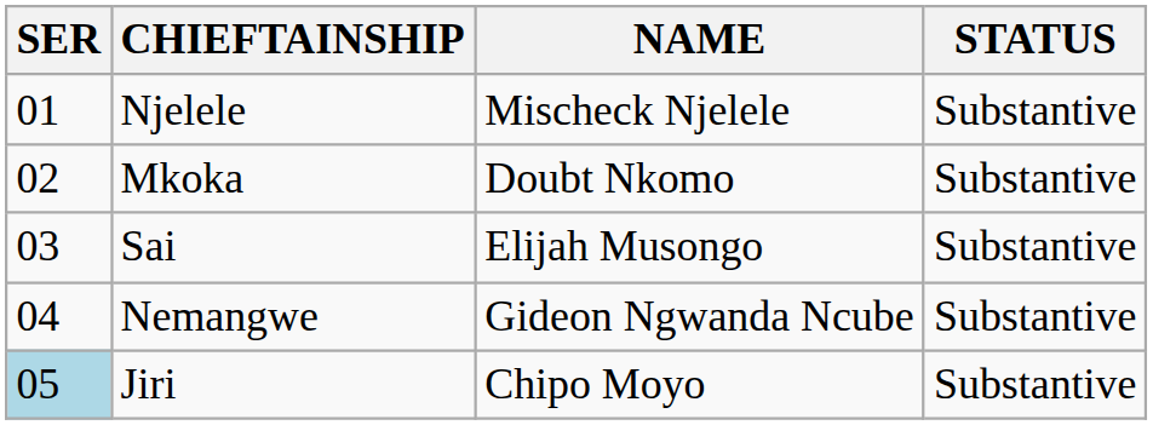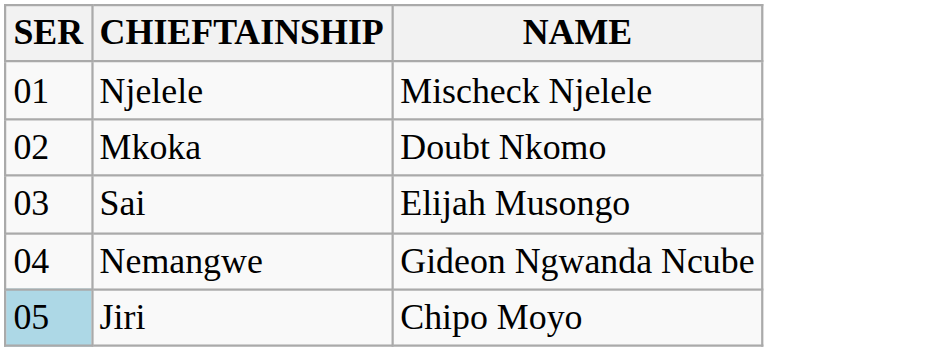 <table class="wikitable">
 <tr>
 <th>SER</th>
 <th>CHIEFTAINSHIP</th>
 <th>NAME</th>
-<th>STATUS</th>
 </tr>
 <tr>
 <td>01</td>
 <td>Njelele</td>
 <td>Mischeck Njelele</td>
-<td>Substantive</td>
 </tr>
 <tr>
 <td>02</td>
 <td>Mkoka</td>
 <td>Doubt Nkomo</td>
-<td>Substantive</td>
 </tr>
 <tr>
 <td>03</td>
 <td>Sai</td>
 <td>Elijah Musongo</td>
-<td>Substantive</td>
 </tr>
 <tr>
 <td>04</td>
 <td>Nemangwe</td>
 <td>Gideon Ngwanda Ncube</td>
-<td>Substantive</td>
 </tr>
 <tr>
 <td style="background: lightblue;">05</td>
 <td>Jiri</td>
 <td>Chipo Moyo</td>
-<td>Substantive</td>
 </tr>
 </table>
